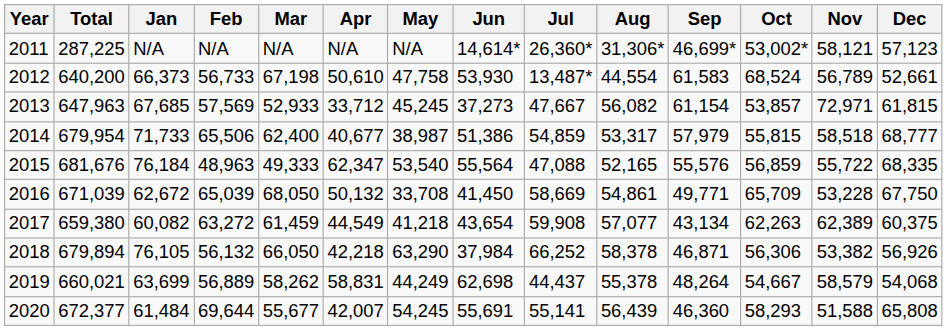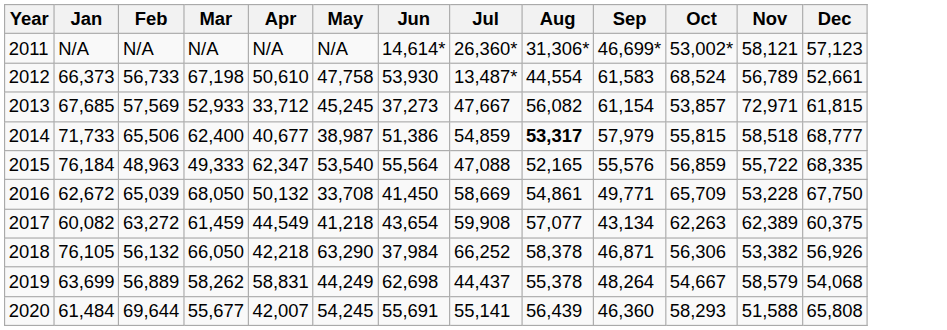 <table class="wikitable">
 <tr>
 <th>Year</th>
-<th>Total</th>
 <th>Jan</th>
 <th>Feb</th>
 <th>Mar</th>
 <th>Apr</th>
 <th>May</th>
 <th>Jun</th>
 <th>Jul</th>
 <th>Aug</th>
 <th>Sep</th>
 <th>Oct</th>
 <th>Nov</th>
 <th>Dec</th>
 </tr>
 <tr>
 <td>2011</td>
-<td>287,225</td>
 <td>N/A</td>
 <td>N/A</td>
 <td>N/A</td>
 <td>N/A</td>
 <td>N/A</td>
 <td>14,614*</td>
 <td>26,360*</td>
 <td>31,306*</td>
 <td>46,699*</td>
 <td>53,002*</td>
 <td>58,121</td>
 <td>57,123</td>
 </tr>
 <tr>
 <td>2012</td>
-<td>640,200</td>
 <td>66,373</td>
 <td>56,733</td>
 <td>67,198</td>
 <td>50,610</td>
 <td>47,758</td>
 <td>53,930</td>
 <td>13,487*</td>
 <td>44,554</td>
 <td>61,583</td>
 <td>68,524</td>
 <td>56,789</td>
 <td>52,661</td>
 </tr>
 <tr>
 <td>2013</td>
-<td>647,963</td>
 <td>67,685</td>
 <td>57,569</td>
 <td>52,933</td>
 <td>33,712</td>
 <td>45,245</td>
 <td>37,273</td>
 <td>47,667</td>
 <td>56,082</td>
 <td>61,154</td>
 <td>53,857</td>
 <td>72,971</td>
 <td>61,815</td>
 </tr>
 <tr>
 <td>2014</td>
-<td>679,954</td>
 <td>71,733</td>
 <td>65,506</td>
 <td>62,400</td>
 <td>40,677</td>
 <td>38,987</td>
 <td>51,386</td>
 <td>54,859</td>
-<td>53,317</td>
+<td><strong>53,317</strong></td>
 <td>57,979</td>
 <td>55,815</td>
 <td>58,518</td>
 <td>68,777</td>
 </tr>
 <tr>
 <td>2015</td>
-<td>681,676</td>
 <td>76,184</td>
 <td>48,963</td>
 <td>49,333</td>
 <td>62,347</td>
 <td>53,540</td>
 <td>55,564</td>
 <td>47,088</td>
 <td>52,165</td>
 <td>55,576</td>
 <td>56,859</td>
 <td>55,722</td>
 <td>68,335</td>
 </tr>
 <tr>
 <td>2016</td>
-<td>671,039</td>
 <td>62,672</td>
 <td>65,039</td>
 <td>68,050</td>
 <td>50,132</td>
 <td>33,708</td>
 <td>41,450</td>
 <td>58,669</td>
 <td>54,861</td>
 <td>49,771</td>
 <td>65,709</td>
 <td>53,228</td>
 <td>67,750</td>
 </tr>
 <tr>
 <td>2017</td>
-<td>659,380</td>
 <td>60,082</td>
 <td>63,272</td>
 <td>61,459</td>
 <td>44,549</td>
 <td>41,218</td>
 <td>43,654</td>
 <td>59,908</td>
 <td>57,077</td>
 <td>43,134</td>
 <td>62,263</td>
 <td>62,389</td>
 <td>60,375</td>
 </tr>
 <tr>
 <td>2018</td>
-<td>679,894</td>
 <td>76,105</td>
 <td>56,132</td>
 <td>66,050</td>
 <td>42,218</td>
 <td>63,290</td>
 <td>37,984</td>
 <td>66,252</td>
 <td>58,378</td>
 <td>46,871</td>
 <td>56,306</td>
 <td>53,382</td>
 <td>56,926</td>
 </tr>
 <tr>
 <td>2019</td>
-<td>660,021</td>
 <td>63,699</td>
 <td>56,889</td>
 <td>58,262</td>
 <td>58,831</td>
 <td>44,249</td>
 <td>62,698</td>
 <td>44,437</td>
 <td>55,378</td>
 <td>48,264</td>
 <td>54,667</td>
 <td>58,579</td>
 <td>54,068</td>
 </tr>
 <tr>
 <td>2020</td>
-<td>672,377</td>
 <td>61,484</td>
 <td>69,644</td>
 <td>55,677</td>
 <td>42,007</td>
 <td>54,245</td>
 <td>55,691</td>
 <td>55,141</td>
 <td>56,439</td>
 <td>46,360</td>
 <td>58,293</td>
 <td>51,588</td>
 <td>65,808</td>
 </tr>
 </table>
